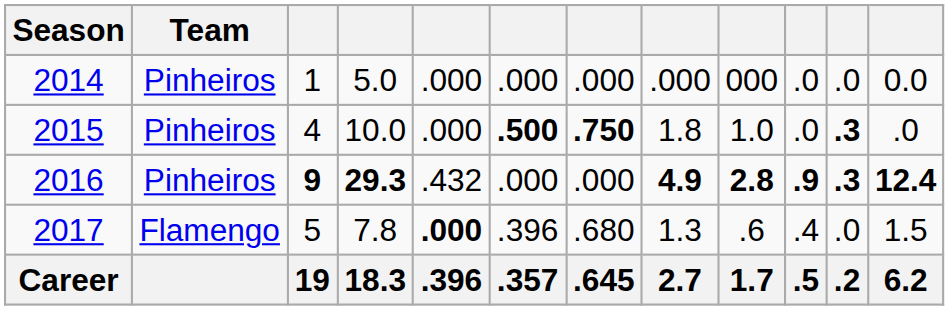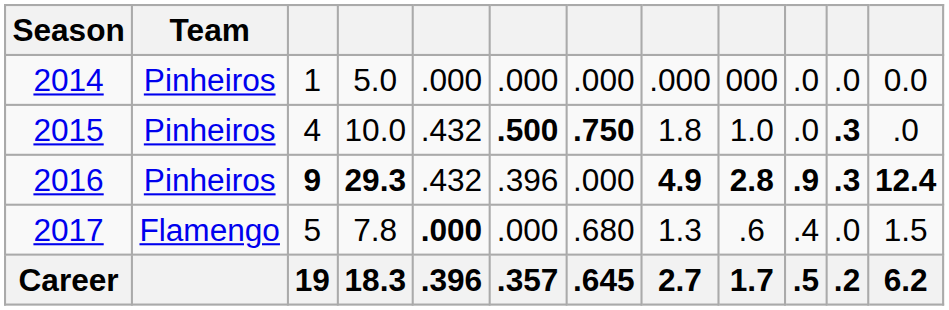 <table class="wikitable sortable" style="font-size:95%; text-align:center;">
 <tr>
 <th>Season</th>
 <th>Team</th>
 <th></th>
 <th></th>
 <th></th>
 <th></th>
 <th></th>
 <th></th>
 <th></th>
 <th></th>
 <th></th>
 <th></th>
 </tr>
 <tr>
 <td><a href='#'>2014</a></td>
 <td><a href='#'>Pinheiros</a></td>
 <td>1</td>
 <td>5.0</td>
 <td>.000</td>
 <td>.000</td>
 <td>.000</td>
 <td>.000</td>
 <td>000</td>
 <td>.0</td>
 <td>.0</td>
 <td>0.0</td>
 </tr>
 <tr>
 <td><a href='#'>2015</a></td>
 <td><a href='#'>Pinheiros</a></td>
 <td>4</td>
 <td>10.0</td>
-<td>.000</td>
+<td>.432</td>
 <td><strong>.500</strong></td>
 <td><strong>.750</strong></td>
 <td>1.8</td>
 <td>1.0</td>
 <td>.0</td>
 <td><strong>.3</strong></td>
 <td>.0</td>
 </tr>
 <tr>
 <td><a href='#'>2016</a></td>
 <td><a href='#'>Pinheiros</a></td>
 <td><strong>9</strong></td>
 <td><strong>29.3</strong></td>
 <td>.432</td>
-<td>.000</td>
+<td>.396</td>
 <td>.000</td>
 <td><strong>4.9</strong></td>
 <td><strong>2.8</strong></td>
 <td><strong>.9</strong></td>
 <td><strong>.3</strong></td>
 <td><strong>12.4</strong></td>
 </tr>
 <tr>
 <td><a href='#'>2017</a></td>
 <td><a href='#'>Flamengo</a></td>
 <td>5</td>
 <td>7.8</td>
 <td><strong>.000</strong></td>
-<td>.396</td>
+<td>.000</td>
 <td>.680</td>
 <td>1.3</td>
 <td>.6</td>
 <td>.4</td>
 <td>.0</td>
 <td>1.5</td>
 </tr>
 <tr>
 <th>Career</th>
 <th></th>
 <th>19</th>
 <th>18.3</th>
 <th>.396</th>
 <th>.357</th>
 <th>.645</th>
 <th>2.7</th>
 <th>1.7</th>
 <th>.5</th>
 <th>.2</th>
 <th>6.2</th>
 </tr>
 </table>
